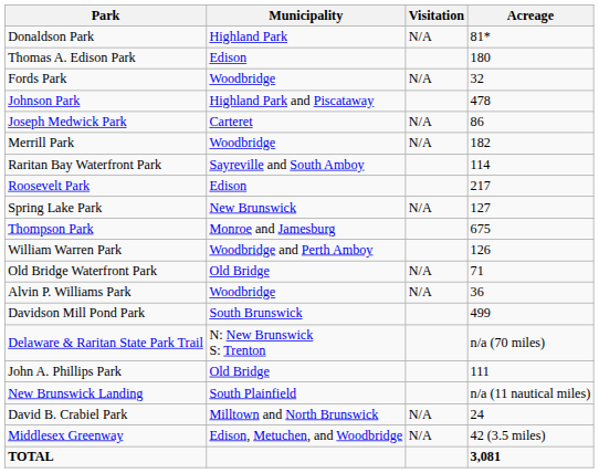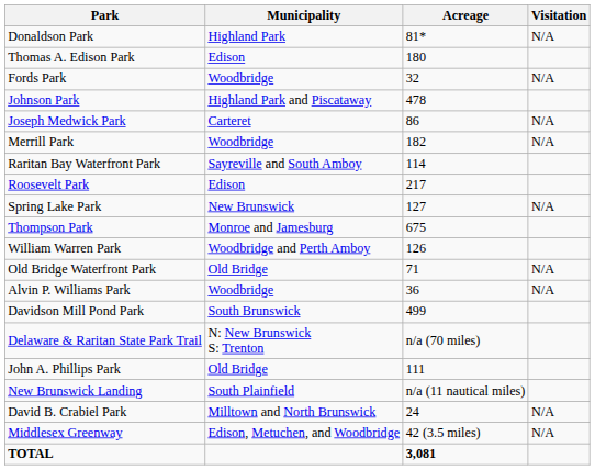 <table class="wikitable sortable">
 <tr>
 <th>Park</th>
 <th>Municipality</th>
+<th>Acreage</th>
 <th>Visitation</th>
-<th>Acreage</th>
 </tr>
 <tr>
 <td>Donaldson Park</td>
 <td><a href='#'>Highland Park</a></td>
+<td>81*</td>
 <td>N/A</td>
-<td>81*</td>
 </tr>
 <tr>
 <td>Thomas A. Edison Park</td>
 <td><a href='#'>Edison</a></td>
+<td>180</td>
 <td></td>
-<td>180</td>
 </tr>
 <tr>
 <td>Fords Park</td>
 <td><a href='#'>Woodbridge</a></td>
+<td>32</td>
 <td>N/A</td>
-<td>32</td>
 </tr>
 <tr>
 <td><a href='#'>Johnson Park</a></td>
 <td><a href='#'>Highland Park</a> and <a href='#'>Piscataway</a></td>
+<td>478</td>
 <td></td>
-<td>478</td>
 </tr>
 <tr>
 <td><a href='#'>Joseph Medwick Park</a></td>
 <td><a href='#'>Carteret</a></td>
+<td>86</td>
 <td>N/A</td>
-<td>86</td>
 </tr>
 <tr>
 <td>Merrill Park</td>
 <td><a href='#'>Woodbridge</a></td>
+<td>182</td>
 <td>N/A</td>
-<td>182</td>
 </tr>
 <tr>
 <td>Raritan Bay Waterfront Park</td>
 <td><a href='#'>Sayreville</a> and <a href='#'>South Amboy</a></td>
+<td>114</td>
 <td></td>
-<td>114</td>
 </tr>
 <tr>
 <td><a href='#'>Roosevelt Park</a></td>
 <td><a href='#'>Edison</a></td>
+<td>217</td>
 <td></td>
-<td>217</td>
 </tr>
 <tr>
 <td>Spring Lake Park</td>
 <td><a href='#'>New Brunswick</a></td>
+<td>127</td>
 <td>N/A</td>
-<td>127</td>
 </tr>
 <tr>
 <td><a href='#'>Thompson Park</a></td>
 <td><a href='#'>Monroe</a> and <a href='#'>Jamesburg</a></td>
+<td>675</td>
 <td></td>
-<td>675</td>
 </tr>
 <tr>
 <td>William Warren Park</td>
 <td><a href='#'>Woodbridge</a> and <a href='#'>Perth Amboy</a></td>
+<td>126</td>
 <td></td>
-<td>126</td>
 </tr>
 <tr>
 <td>Old Bridge Waterfront Park</td>
 <td><a href='#'>Old Bridge</a></td>
+<td>71</td>
 <td>N/A</td>
-<td>71</td>
 </tr>
 <tr>
 <td>Alvin P. Williams Park</td>
 <td><a href='#'>Woodbridge</a></td>
+<td>36</td>
 <td>N/A</td>
-<td>36</td>
 </tr>
 <tr>
 <td>Davidson Mill Pond Park</td>
 <td><a href='#'>South Brunswick</a></td>
+<td>499</td>
 <td></td>
-<td>499</td>
 </tr>
 <tr>
 <td><a href='#'>Delaware & Raritan State Park Trail</a></td>
 <td>N: <a href='#'>New Brunswick</a><br>S: <a href='#'>Trenton</a></td>
+<td>n/a (70 miles)</td>
 <td></td>
-<td>n/a (70 miles)</td>
 </tr>
 <tr>
 <td>John A. Phillips Park</td>
 <td><a href='#'>Old Bridge</a></td>
+<td>111</td>
 <td></td>
-<td>111</td>
 </tr>
 <tr>
 <td><a href='#'>New Brunswick Landing</a></td>
 <td><a href='#'>South Plainfield</a></td>
+<td>n/a (11 nautical miles)</td>
 <td></td>
-<td>n/a (11 nautical miles)</td>
 </tr>
 <tr>
 <td>David B. Crabiel Park</td>
 <td><a href='#'>Milltown</a> and <a href='#'>North Brunswick</a></td>
+<td>24</td>
 <td>N/A</td>
-<td>24</td>
 </tr>
 <tr>
 <td><a href='#'>Middlesex Greenway</a></td>
 <td><a href='#'>Edison</a>, <a href='#'>Metuchen</a>, and <a href='#'>Woodbridge</a></td>
+<td>42 (3.5 miles)</td>
 <td>N/A</td>
-<td>42 (3.5 miles)</td>
 </tr>
 <tr>
 <td><strong>TOTAL</strong></td>
 <td></td>
+<td><strong>3,081</strong></td>
 <td></td>
-<td><strong>3,081</strong></td>
 </tr>
 </table>
